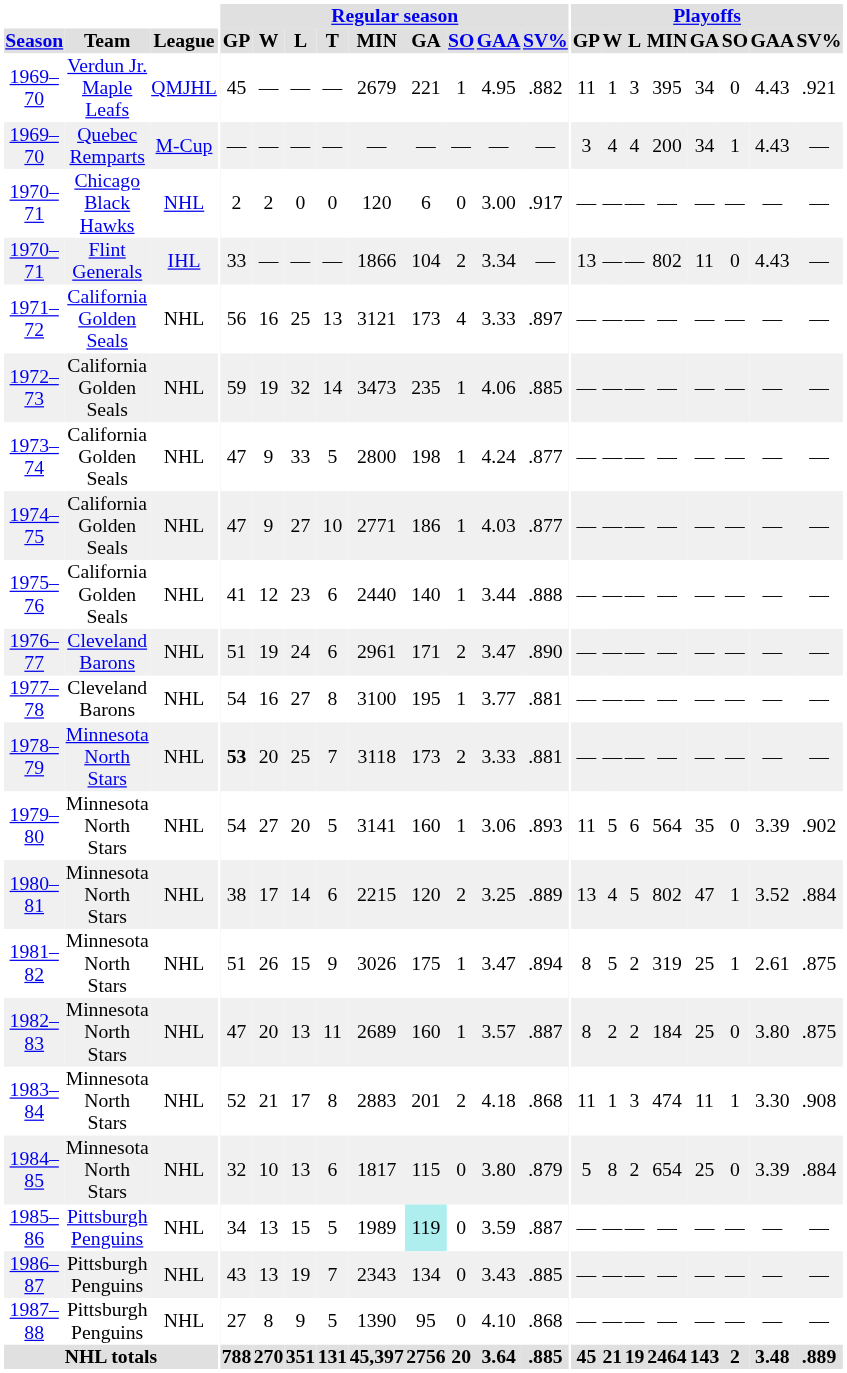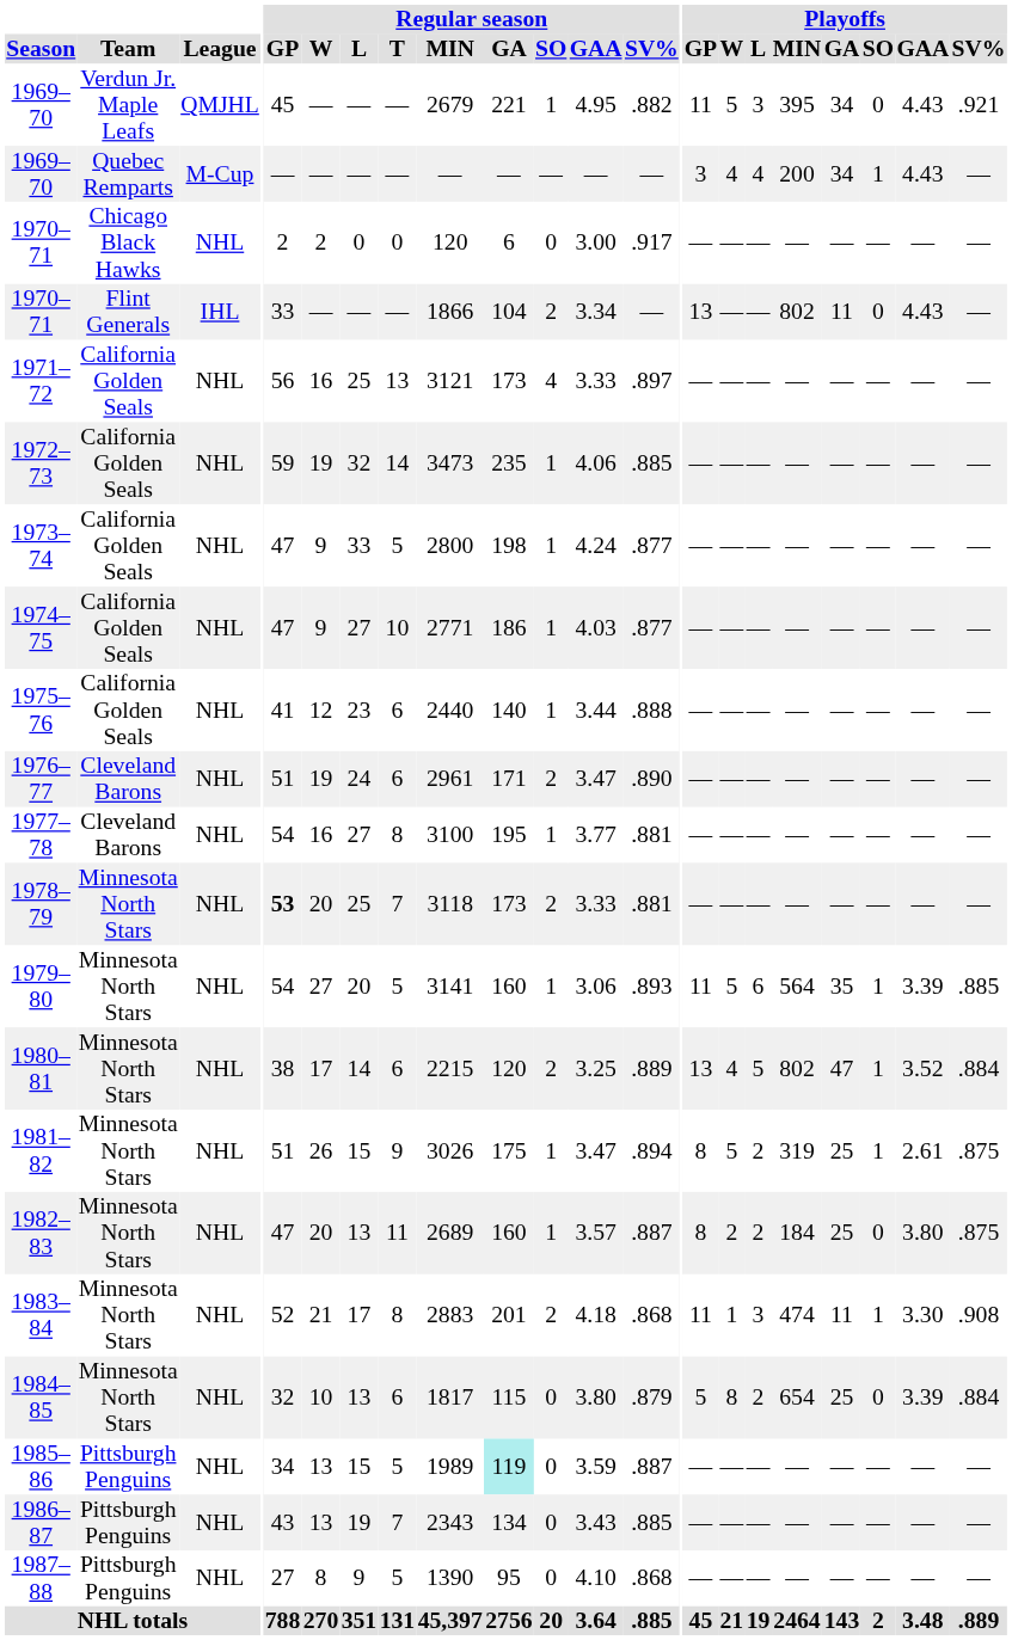 <table border="0" cellpadding="1" cellspacing="0" style="text-align:center; width:85%">
 <tr ALIGN="center" bgcolor="#e0e0e0">
 <th align="center" colspan="3" bgcolor="#ffffff"></th>
 <th align="center" rowspan="99" bgcolor="#ffffff"></th>
 <th align="center" colspan="9" bgcolor="#e0e0e0"><a href='#'>Regular season</a></th>
 <th align="center" rowspan="99" bgcolor="#ffffff"></th>
 <th align="center" colspan="8" bgcolor="#e0e0e0"><a href='#'>Playoffs</a></th>
 </tr>
 <tr ALIGN="center" bgcolor="#e0e0e0">
 <th><a href='#'>Season</a></th>
 <th>Team</th>
 <th>League</th>
 <th>GP</th>
 <th>W</th>
 <th>L</th>
 <th>T</th>
 <th>MIN</th>
 <th>GA</th>
 <th><a href='#'>SO</a></th>
 <th><a href='#'>GAA</a></th>
 <th><a href='#'>SV%</a></th>
 <th>GP</th>
 <th>W</th>
 <th>L</th>
 <th>MIN</th>
 <th>GA</th>
 <th>SO</th>
 <th>GAA</th>
 <th>SV%</th>
 </tr>
 <tr>
 <td><a href='#'>1969–70</a></td>
 <td><a href='#'>Verdun Jr. Maple Leafs</a></td>
 <td><a href='#'>QMJHL</a></td>
 <td>45</td>
 <td>—</td>
 <td>—</td>
 <td>—</td>
 <td>2679</td>
 <td>221</td>
 <td>1</td>
 <td>4.95</td>
 <td>.882</td>
 <td>11</td>
-<td>1</td>
+<td>5</td>
 <td>3</td>
 <td>395</td>
 <td>34</td>
 <td>0</td>
 <td>4.43</td>
 <td>.921</td>
 </tr>
 <tr bgcolor="#f0f0f0">
 <td><a href='#'>1969–70</a></td>
 <td><a href='#'>Quebec Remparts</a></td>
 <td><a href='#'>M-Cup</a></td>
 <td>—</td>
 <td>—</td>
 <td>—</td>
 <td>—</td>
 <td>—</td>
 <td>—</td>
 <td>—</td>
 <td>—</td>
 <td>—</td>
 <td>3</td>
 <td>4</td>
 <td>4</td>
 <td>200</td>
 <td>34</td>
 <td>1</td>
 <td>4.43</td>
 <td>—</td>
 </tr>
 <tr>
 <td><a href='#'>1970–71</a></td>
 <td><a href='#'>Chicago Black Hawks</a></td>
 <td><a href='#'>NHL</a></td>
 <td>2</td>
 <td>2</td>
 <td>0</td>
 <td>0</td>
 <td>120</td>
 <td>6</td>
 <td>0</td>
 <td>3.00</td>
 <td>.917</td>
 <td>—</td>
 <td>—</td>
 <td>—</td>
 <td>—</td>
 <td>—</td>
 <td>—</td>
 <td>—</td>
 <td>—</td>
 </tr>
 <tr bgcolor="#f0f0f0">
 <td><a href='#'>1970–71</a></td>
 <td><a href='#'>Flint Generals</a></td>
 <td><a href='#'>IHL</a></td>
 <td>33</td>
 <td>—</td>
 <td>—</td>
 <td>—</td>
 <td>1866</td>
 <td>104</td>
 <td>2</td>
 <td>3.34</td>
 <td>—</td>
 <td>13</td>
 <td>—</td>
 <td>—</td>
 <td>802</td>
 <td>11</td>
 <td>0</td>
 <td>4.43</td>
 <td>—</td>
 </tr>
 <tr>
 <td><a href='#'>1971–72</a></td>
 <td><a href='#'>California Golden Seals</a></td>
 <td>NHL</td>
 <td>56</td>
 <td>16</td>
 <td>25</td>
 <td>13</td>
 <td>3121</td>
 <td>173</td>
 <td>4</td>
 <td>3.33</td>
 <td>.897</td>
 <td>—</td>
 <td>—</td>
 <td>—</td>
 <td>—</td>
 <td>—</td>
 <td>—</td>
 <td>—</td>
 <td>—</td>
 </tr>
 <tr bgcolor="#f0f0f0">
 <td><a href='#'>1972–73</a></td>
 <td>California Golden Seals</td>
 <td>NHL</td>
 <td>59</td>
 <td>19</td>
 <td>32</td>
 <td>14</td>
 <td>3473</td>
 <td>235</td>
 <td>1</td>
 <td>4.06</td>
 <td>.885</td>
 <td>—</td>
 <td>—</td>
 <td>—</td>
 <td>—</td>
 <td>—</td>
 <td>—</td>
 <td>—</td>
 <td>—</td>
 </tr>
 <tr>
 <td><a href='#'>1973–74</a></td>
 <td>California Golden Seals</td>
 <td>NHL</td>
 <td>47</td>
 <td>9</td>
 <td>33</td>
 <td>5</td>
 <td>2800</td>
 <td>198</td>
 <td>1</td>
 <td>4.24</td>
 <td>.877</td>
 <td>—</td>
 <td>—</td>
 <td>—</td>
 <td>—</td>
 <td>—</td>
 <td>—</td>
 <td>—</td>
 <td>—</td>
 </tr>
 <tr bgcolor="#f0f0f0">
 <td><a href='#'>1974–75</a></td>
 <td>California Golden Seals</td>
 <td>NHL</td>
 <td>47</td>
 <td>9</td>
 <td>27</td>
 <td>10</td>
 <td>2771</td>
 <td>186</td>
 <td>1</td>
 <td>4.03</td>
 <td>.877</td>
 <td>—</td>
 <td>—</td>
 <td>—</td>
 <td>—</td>
 <td>—</td>
 <td>—</td>
 <td>—</td>
 <td>—</td>
 </tr>
 <tr>
 <td><a href='#'>1975–76</a></td>
 <td>California Golden Seals</td>
 <td>NHL</td>
 <td>41</td>
 <td>12</td>
 <td>23</td>
 <td>6</td>
 <td>2440</td>
 <td>140</td>
 <td>1</td>
 <td>3.44</td>
 <td>.888</td>
 <td>—</td>
 <td>—</td>
 <td>—</td>
 <td>—</td>
 <td>—</td>
 <td>—</td>
 <td>—</td>
 <td>—</td>
 </tr>
 <tr bgcolor="#f0f0f0">
 <td><a href='#'>1976–77</a></td>
 <td><a href='#'>Cleveland Barons</a></td>
 <td>NHL</td>
 <td>51</td>
 <td>19</td>
 <td>24</td>
 <td>6</td>
 <td>2961</td>
 <td>171</td>
 <td>2</td>
 <td>3.47</td>
 <td>.890</td>
 <td>—</td>
 <td>—</td>
 <td>—</td>
 <td>—</td>
 <td>—</td>
 <td>—</td>
 <td>—</td>
 <td>—</td>
 </tr>
 <tr>
 <td><a href='#'>1977–78</a></td>
 <td>Cleveland Barons</td>
 <td>NHL</td>
 <td>54</td>
 <td>16</td>
 <td>27</td>
 <td>8</td>
 <td>3100</td>
 <td>195</td>
 <td>1</td>
 <td>3.77</td>
 <td>.881</td>
 <td>—</td>
 <td>—</td>
 <td>—</td>
 <td>—</td>
 <td>—</td>
 <td>—</td>
 <td>—</td>
 <td>—</td>
 </tr>
 <tr bgcolor="#f0f0f0">
 <td><a href='#'>1978–79</a></td>
 <td><a href='#'>Minnesota North Stars</a></td>
 <td>NHL</td>
 <td><strong>53</strong></td>
 <td>20</td>
 <td>25</td>
 <td>7</td>
 <td>3118</td>
 <td>173</td>
 <td>2</td>
 <td>3.33</td>
 <td>.881</td>
 <td>—</td>
 <td>—</td>
 <td>—</td>
 <td>—</td>
 <td>—</td>
 <td>—</td>
 <td>—</td>
 <td>—</td>
 </tr>
 <tr>
 <td><a href='#'>1979–80</a></td>
 <td>Minnesota North Stars</td>
 <td>NHL</td>
 <td>54</td>
 <td>27</td>
 <td>20</td>
 <td>5</td>
 <td>3141</td>
 <td>160</td>
 <td>1</td>
 <td>3.06</td>
 <td>.893</td>
 <td>11</td>
 <td>5</td>
 <td>6</td>
 <td>564</td>
 <td>35</td>
-<td>0</td>
+<td>1</td>
 <td>3.39</td>
-<td>.902</td>
+<td>.885</td>
 </tr>
 <tr bgcolor="#f0f0f0">
 <td><a href='#'>1980–81</a></td>
 <td>Minnesota North Stars</td>
 <td>NHL</td>
 <td>38</td>
 <td>17</td>
 <td>14</td>
 <td>6</td>
 <td>2215</td>
 <td>120</td>
 <td>2</td>
 <td>3.25</td>
 <td>.889</td>
 <td>13</td>
 <td>4</td>
 <td>5</td>
 <td>802</td>
 <td>47</td>
 <td>1</td>
 <td>3.52</td>
 <td>.884</td>
 </tr>
 <tr>
 <td><a href='#'>1981–82</a></td>
 <td>Minnesota North Stars</td>
 <td>NHL</td>
 <td>51</td>
 <td>26</td>
 <td>15</td>
 <td>9</td>
 <td>3026</td>
 <td>175</td>
 <td>1</td>
 <td>3.47</td>
 <td>.894</td>
 <td>8</td>
 <td>5</td>
 <td>2</td>
 <td>319</td>
 <td>25</td>
 <td>1</td>
 <td>2.61</td>
 <td>.875</td>
 </tr>
 <tr bgcolor="#f0f0f0">
 <td><a href='#'>1982–83</a></td>
 <td>Minnesota North Stars</td>
 <td>NHL</td>
 <td>47</td>
 <td>20</td>
 <td>13</td>
 <td>11</td>
 <td>2689</td>
 <td>160</td>
 <td>1</td>
 <td>3.57</td>
 <td>.887</td>
 <td>8</td>
 <td>2</td>
 <td>2</td>
 <td>184</td>
 <td>25</td>
 <td>0</td>
 <td>3.80</td>
 <td>.875</td>
 </tr>
 <tr>
 <td><a href='#'>1983–84</a></td>
 <td>Minnesota North Stars</td>
 <td>NHL</td>
 <td>52</td>
 <td>21</td>
 <td>17</td>
 <td>8</td>
 <td>2883</td>
 <td>201</td>
 <td>2</td>
 <td>4.18</td>
 <td>.868</td>
 <td>11</td>
 <td>1</td>
 <td>3</td>
 <td>474</td>
 <td>11</td>
 <td>1</td>
 <td>3.30</td>
 <td>.908</td>
 </tr>
 <tr bgcolor="#f0f0f0">
 <td><a href='#'>1984–85</a></td>
 <td>Minnesota North Stars</td>
 <td>NHL</td>
 <td>32</td>
 <td>10</td>
 <td>13</td>
 <td>6</td>
 <td>1817</td>
 <td>115</td>
 <td>0</td>
 <td>3.80</td>
 <td>.879</td>
 <td>5</td>
 <td>8</td>
 <td>2</td>
 <td>654</td>
 <td>25</td>
 <td>0</td>
 <td>3.39</td>
 <td>.884</td>
 </tr>
 <tr>
 <td><a href='#'>1985–86</a></td>
 <td><a href='#'>Pittsburgh Penguins</a></td>
 <td>NHL</td>
 <td>34</td>
 <td>13</td>
 <td>15</td>
 <td>5</td>
 <td>1989</td>
 <td style="background: paleturquoise;">119</td>
 <td>0</td>
 <td>3.59</td>
 <td>.887</td>
 <td>—</td>
 <td>—</td>
 <td>—</td>
 <td>—</td>
 <td>—</td>
 <td>—</td>
 <td>—</td>
 <td>—</td>
 </tr>
 <tr bgcolor="#f0f0f0">
 <td><a href='#'>1986–87</a></td>
 <td>Pittsburgh Penguins</td>
 <td>NHL</td>
 <td>43</td>
 <td>13</td>
 <td>19</td>
 <td>7</td>
 <td>2343</td>
 <td>134</td>
 <td>0</td>
 <td>3.43</td>
 <td>.885</td>
 <td>—</td>
 <td>—</td>
 <td>—</td>
 <td>—</td>
 <td>—</td>
 <td>—</td>
 <td>—</td>
 <td>—</td>
 </tr>
 <tr>
 <td><a href='#'>1987–88</a></td>
 <td>Pittsburgh Penguins</td>
 <td>NHL</td>
 <td>27</td>
 <td>8</td>
 <td>9</td>
 <td>5</td>
 <td>1390</td>
 <td>95</td>
 <td>0</td>
 <td>4.10</td>
 <td>.868</td>
 <td>—</td>
 <td>—</td>
 <td>—</td>
 <td>—</td>
 <td>—</td>
 <td>—</td>
 <td>—</td>
 <td>—</td>
 </tr>
 <tr bgcolor="#e0e0e0">
 <th colspan="3">NHL totals</th>
 <th>788</th>
 <th>270</th>
 <th>351</th>
 <th>131</th>
 <th>45,397</th>
 <th>2756</th>
 <th>20</th>
 <th>3.64</th>
 <th>.885</th>
 <th>45</th>
 <th>21</th>
 <th>19</th>
 <th>2464</th>
 <th>143</th>
 <th>2</th>
 <th>3.48</th>
 <th>.889</th>
 </tr>
 </table>
